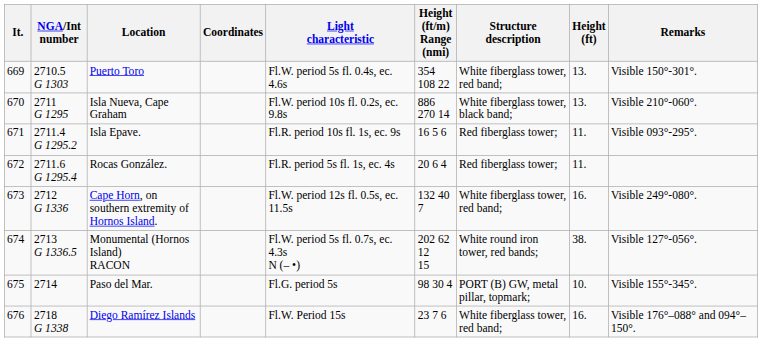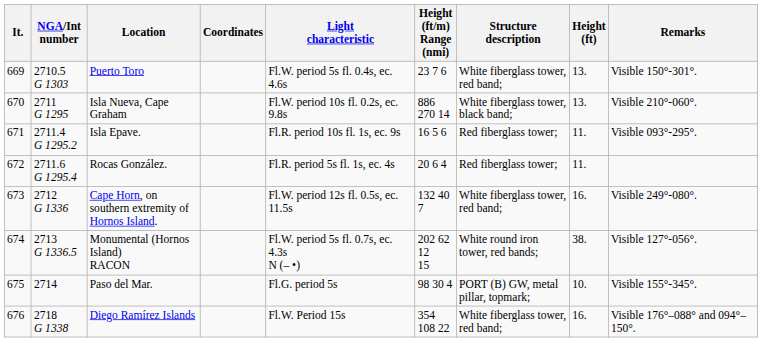 <table class="wikitable">
 <tr>
 <th width="30">It.</th>
 <th width="70"><a href='#'>NGA</a>/Int<br>number</th>
 <th width="150">Location</th>
 <th width="80">Coordinates</th>
 <th width="200"><a href='#'>Light<br>characteristic</a></th>
 <th width="50">Height (ft/m)<br>Range (nmi)</th>
 <th width="150">Structure<br>description</th>
 <th width="30">Height (ft)</th>
 <th width="200">Remarks</th>
 </tr>
 <tr valign="top">
 <td>669</td>
 <td>2710.5<br><em>G 1303</em></td>
 <td><a href='#'>Puerto Toro</a></td>
 <td></td>
 <td>Fl.W. period 5s fl. 0.4s, ec. 4.6s</td>
-<td>354 108 22</td>
+<td>23 7 6</td>
 <td>White fiberglass tower, red band;</td>
 <td>13.</td>
 <td>Visible 150°-301°.</td>
 </tr>
 <tr valign="top">
 <td>670</td>
 <td>2711<br><em>G 1295</em></td>
 <td>Isla Nueva, Cape Graham</td>
 <td></td>
 <td>Fl.W. period 10s fl. 0.2s, ec. 9.8s</td>
 <td>886 270 14</td>
 <td>White fiberglass tower, black  band;</td>
 <td>13.</td>
 <td>Visible 210°-060°.</td>
 </tr>
 <tr valign="top">
 <td>671</td>
 <td>2711.4<br><em>G 1295.2</em></td>
 <td>Isla Epave.</td>
 <td></td>
 <td>Fl.R. period 10s fl. 1s, ec. 9s</td>
 <td>16 5 6</td>
 <td>Red fiberglass tower;</td>
 <td>11.</td>
 <td>Visible 093°-295°.</td>
 </tr>
 <tr valign="top">
 <td>672</td>
 <td>2711.6<br><em>G 1295.4</em></td>
 <td>Rocas González.</td>
 <td></td>
 <td>Fl.R. period 5s fl. 1s, ec. 4s</td>
 <td>20 6 4</td>
 <td>Red fiberglass tower;</td>
 <td>11.</td>
 <td></td>
 </tr>
 <tr valign="top">
 <td>673</td>
 <td>2712<br><em>G 1336</em></td>
 <td><a href='#'>Cape Horn</a>, on southern extremity of <a href='#'>Hornos Island</a>.</td>
 <td></td>
 <td>Fl.W. period 12s fl. 0.5s, ec. 11.5s</td>
 <td>132 40 7</td>
 <td>White fiberglass tower, red band;</td>
 <td>16.</td>
 <td>Visible 249°-080°.</td>
 </tr>
 <tr valign="top">
 <td>674</td>
 <td>2713<br><em>G 1336.5</em></td>
 <td>Monumental (Hornos Island)<br>RACON</td>
 <td></td>
 <td>Fl.W. period 5s fl. 0.7s, ec. 4.3s <br> N (– •)</td>
 <td>202 62 12 <br> 15</td>
 <td>White round iron tower, red  bands;</td>
 <td>38.</td>
 <td>Visible 127°-056°.</td>
 </tr>
 <tr valign="top">
 <td>675</td>
 <td>2714</td>
 <td>Paso del Mar.</td>
 <td></td>
 <td>Fl.G. period 5s</td>
 <td>98 30 4</td>
 <td>PORT  (B) GW, metal pillar, topmark;</td>
 <td>10.</td>
 <td>Visible 155°-345°.</td>
 </tr>
 <tr valign="top">
 <td>676</td>
 <td>2718<br><em>G 1338</em></td>
 <td><a href='#'>Diego Ramírez Islands</a></td>
 <td></td>
 <td>Fl.W. Period 15s</td>
-<td>23 7 6</td>
+<td>354 108 22</td>
 <td>White fiberglass tower, red band;</td>
 <td>16.</td>
 <td>Visible 176°–088° and 094°–150°.</td>
 </tr>
 </table>
